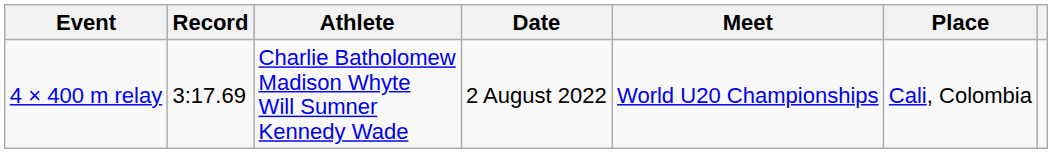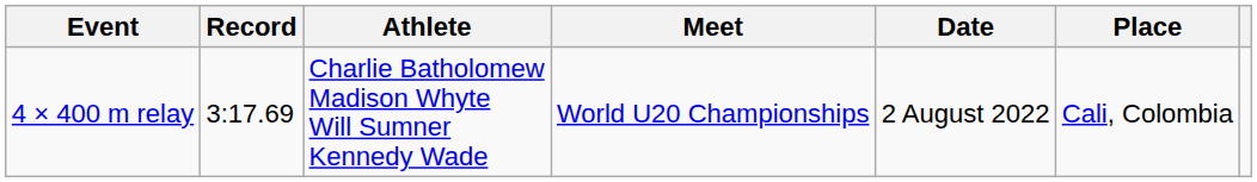 <table class="wikitable" style="font-size:95%;">
 <tr>
 <th>Event</th>
 <th>Record</th>
 <th>Athlete</th>
+<th>Meet</th>
 <th>Date</th>
-<th>Meet</th>
 <th>Place</th>
 <th></th>
 </tr>
 <tr>
 <td><a href='#'>4 × 400 m relay</a></td>
 <td>3:17.69 </td>
 <td><a href='#'>Charlie Batholomew</a><br><a href='#'>Madison Whyte</a><br><a href='#'>Will Sumner</a><br><a href='#'>Kennedy Wade</a></td>
+<td><a href='#'>World U20 Championships</a></td>
 <td>2 August 2022</td>
-<td><a href='#'>World U20 Championships</a></td>
 <td><a href='#'>Cali</a>, Colombia</td>
 <td></td>
 </tr>
 </table>
